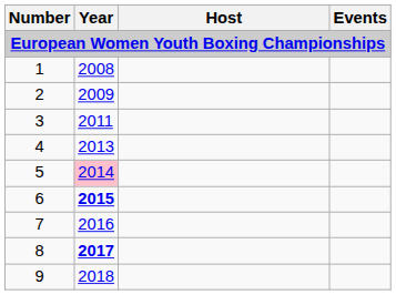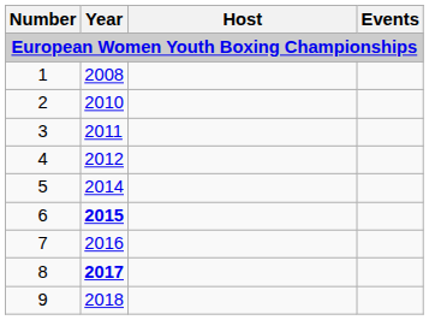 <table class="wikitable">
 <tr>
 <th width=20>Number</th>
 <th width=20>Year</th>
 <th width=200>Host</th>
 <th width=20>Events</th>
 </tr>
 <tr>
 <td colspan="5" bgcolor="#cccccc"align=center><strong><a href='#'>European Women Youth Boxing Championships</a></strong></td>
 </tr>
 <tr>
 <td align=center>1</td>
 <td><a href='#'>2008</a></td>
 <td></td>
 <td align=center></td>
 </tr>
 <tr>
 <td align=center>2</td>
-<td><a href='#'>2009</a></td>
+<td><a href='#'>2010</a></td>
 <td></td>
 <td align=center></td>
 </tr>
 <tr>
 <td align=center>3</td>
 <td><a href='#'>2011</a></td>
 <td></td>
 <td align=center></td>
 </tr>
 <tr>
 <td align=center>4</td>
-<td><a href='#'>2013</a></td>
+<td><a href='#'>2012</a></td>
 <td></td>
 <td align=center></td>
 </tr>
 <tr>
 <td align=center>5</td>
-<td style="background: pink;"><a href='#'>2014</a></td>
+<td><a href='#'>2014</a></td>
 <td></td>
 <td align=center></td>
 </tr>
 <tr>
 <td align=center>6</td>
 <td><strong><a href='#'>2015</a></strong></td>
 <td></td>
 <td align=center></td>
 </tr>
 <tr>
 <td align=center>7</td>
 <td><a href='#'>2016</a></td>
 <td></td>
 <td align=center></td>
 </tr>
 <tr>
 <td align=center>8</td>
 <td><strong><a href='#'>2017</a></strong></td>
 <td></td>
 <td align=center></td>
 </tr>
 <tr>
 <td align=center>9</td>
 <td><a href='#'>2018</a></td>
 <td></td>
 <td align=center></td>
 </tr>
 </table>
